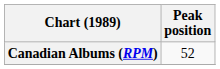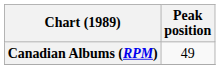 <table class="wikitable sortable plainrowheaders" style="text-align:center">
 <tr>
 <th scope="col">Chart (1989)</th>
 <th scope="col">Peak<br> position</th>
 </tr>
 <tr>
 <th scope="row">Canadian Albums (<em><a href='#'>RPM</a></em>)</th>
-<td align="center">52</td>
+<td align="center">49</td>
 </tr>
 <tr>
 </tr>
 <tr>
 </tr>
 <tr>
 </tr>
 </table>
